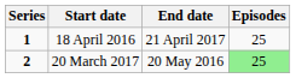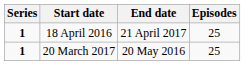 <table class="wikitable" style="text-align:center;">
 <tr>
 <th>Series</th>
 <th>Start date</th>
 <th>End date</th>
 <th>Episodes</th>
 </tr>
 <tr>
 <td><strong>1</strong></td>
 <td>18 April 2016</td>
 <td>21 April 2017</td>
 <td>25</td>
 </tr>
 <tr>
-<td><strong>2</strong></td>
+<td><strong>1</strong></td>
 <td>20 March 2017</td>
 <td>20 May 2016</td>
-<td style="background: lightgreen;">25</td>
+<td>25</td>
 </tr>
 </table>
